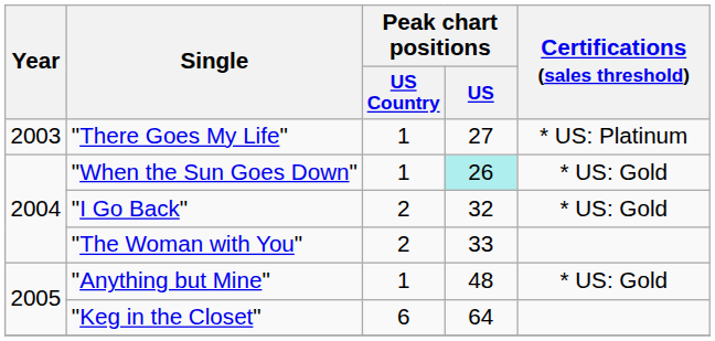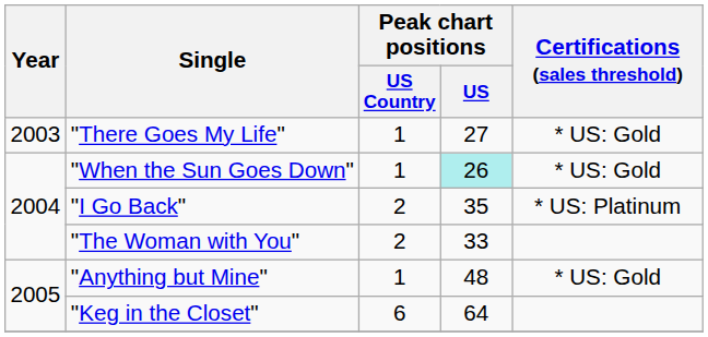 <table class="wikitable" style="text-align:center;">
 <tr>
 <th rowspan="2">Year</th>
 <th rowspan="2">Single</th>
 <th colspan="2">Peak chart<br>positions</th>
 <th rowspan="2" style="width:8em;"><a href='#'>Certifications</a><br><small>(<a href='#'>sales threshold</a>)</small></th>
 </tr>
 <tr style="font-size:smaller;">
 <th width="45"><a href='#'>US Country</a><br></th>
 <th width="45"><a href='#'>US</a><br></th>
 </tr>
 <tr>
 <td>2003</td>
 <td align="left">"<a href='#'>There Goes My Life</a>"</td>
 <td>1</td>
 <td>27</td>
-<td>* US: Platinum</td>
+<td>* US: Gold</td>
 </tr>
 <tr>
 <td rowspan="3">2004</td>
 <td align="left">"<a href='#'>When the Sun Goes Down</a>"<br></td>
 <td>1</td>
 <td style="background: paleturquoise;">26</td>
 <td>* US: Gold</td>
 </tr>
 <tr>
 <td align="left">"<a href='#'>I Go Back</a>"</td>
 <td>2</td>
-<td>32</td>
-<td>* US: Gold</td>
+<td>35</td>
+<td>* US: Platinum</td>
 </tr>
 <tr>
 <td align="left">"<a href='#'>The Woman with You</a>"</td>
 <td>2</td>
 <td>33</td>
 <td></td>
 </tr>
 <tr>
 <td rowspan="2">2005</td>
 <td align="left">"<a href='#'>Anything but Mine</a>"</td>
 <td>1</td>
 <td>48</td>
 <td>* US: Gold</td>
 </tr>
 <tr>
 <td align="left">"<a href='#'>Keg in the Closet</a>"</td>
 <td>6</td>
 <td>64</td>
 <td></td>
 </tr>
 <tr>
 </tr>
 </table>
